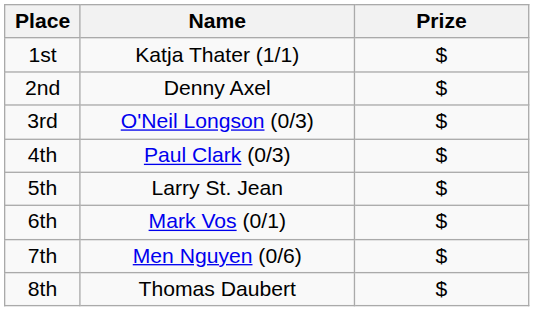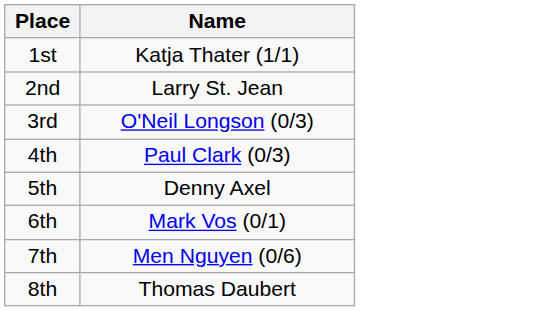 <table class="wikitable" style="text-align:center">
 <tr>
 <th width="50">Place</th>
 <th width="200">Name</th>
-<th width="125">Prize</th>
 </tr>
 <tr>
 <td>1st</td>
 <td>Katja Thater (1/1)</td>
-<td>$</td>
 </tr>
 <tr>
 <td>2nd</td>
-<td>Denny Axel</td>
-<td>$</td>
+<td>Larry St. Jean</td>
 </tr>
 <tr>
 <td>3rd</td>
 <td><a href='#'>O'Neil Longson</a> (0/3)</td>
-<td>$</td>
 </tr>
 <tr>
 <td>4th</td>
 <td><a href='#'>Paul Clark</a> (0/3)</td>
-<td>$</td>
 </tr>
 <tr>
 <td>5th</td>
-<td>Larry St. Jean</td>
-<td>$</td>
+<td>Denny Axel</td>
 </tr>
 <tr>
 <td>6th</td>
 <td><a href='#'>Mark Vos</a> (0/1)</td>
-<td>$</td>
 </tr>
 <tr>
 <td>7th</td>
 <td><a href='#'>Men Nguyen</a> (0/6)</td>
-<td>$</td>
 </tr>
 <tr>
 <td>8th</td>
 <td>Thomas Daubert</td>
-<td>$</td>
 </tr>
 </table>
